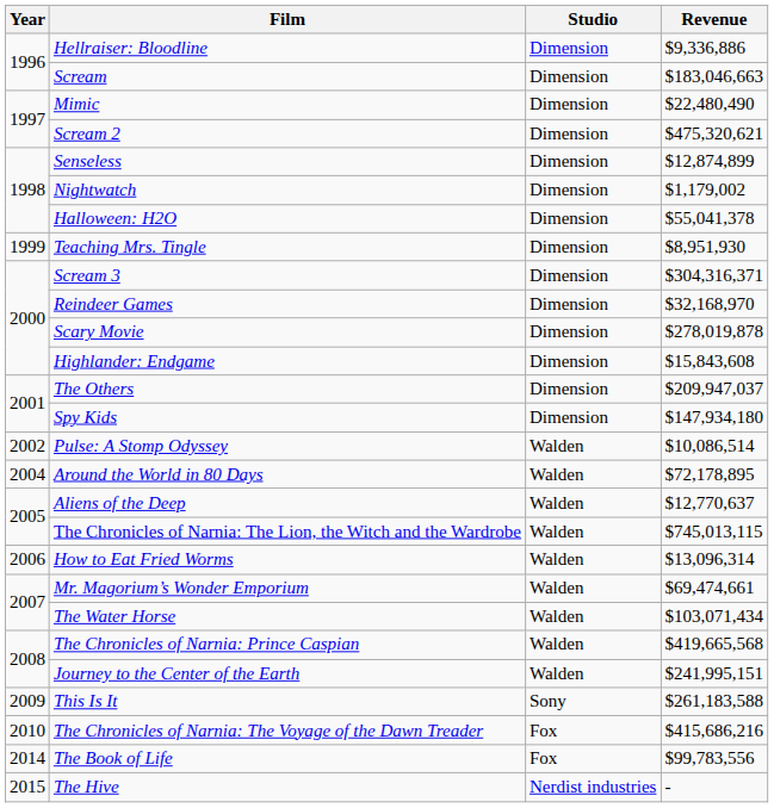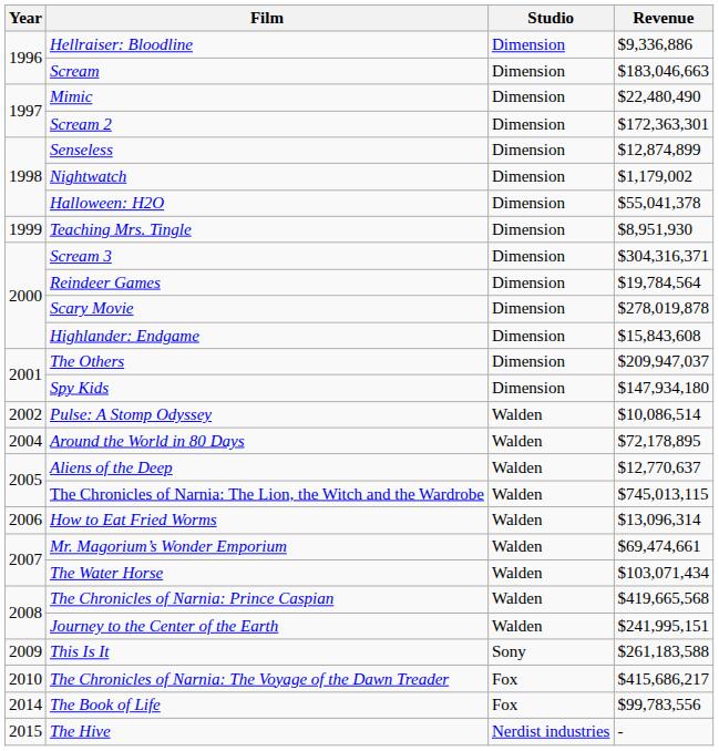 <table class="wikitable">
 <tr>
 <th>Year</th>
 <th>Film</th>
 <th>Studio</th>
 <th>Revenue</th>
 </tr>
 <tr>
 <td rowspan="2">1996</td>
 <td><em><a href='#'>Hellraiser: Bloodline</a></em></td>
 <td><a href='#'>Dimension</a></td>
 <td>$9,336,886</td>
 </tr>
 <tr>
 <td><a href='#'><em>Scream</em></a></td>
 <td>Dimension</td>
 <td>$183,046,663</td>
 </tr>
 <tr>
 <td rowspan="2">1997</td>
 <td><a href='#'><em>Mimic</em></a></td>
 <td>Dimension</td>
 <td>$22,480,490</td>
 </tr>
 <tr>
 <td><em><a href='#'>Scream 2</a></em></td>
 <td>Dimension</td>
-<td>$475,320,621</td>
+<td>$172,363,301</td>
 </tr>
 <tr>
 <td rowspan="3">1998</td>
 <td><em><a href='#'>Senseless</a></em></td>
 <td>Dimension</td>
 <td>$12,874,899</td>
 </tr>
 <tr>
 <td><a href='#'><em>Nightwatch</em></a></td>
 <td>Dimension</td>
 <td>$1,179,002</td>
 </tr>
 <tr>
 <td><a href='#'><em>Halloween: H2O</em></a></td>
 <td>Dimension</td>
 <td>$55,041,378</td>
 </tr>
 <tr>
 <td>1999</td>
 <td><em><a href='#'>Teaching Mrs. Tingle</a></em></td>
 <td>Dimension</td>
 <td>$8,951,930</td>
 </tr>
 <tr>
 <td rowspan="4">2000</td>
 <td><em><a href='#'>Scream 3</a></em></td>
 <td>Dimension</td>
 <td>$304,316,371</td>
 </tr>
 <tr>
 <td><em><a href='#'>Reindeer Games</a></em></td>
 <td>Dimension</td>
-<td>$32,168,970</td>
+<td>$19,784,564</td>
 </tr>
 <tr>
 <td><em><a href='#'>Scary Movie</a></em></td>
 <td>Dimension</td>
 <td>$278,019,878</td>
 </tr>
 <tr>
 <td><em><a href='#'>Highlander: Endgame</a></em></td>
 <td>Dimension</td>
 <td>$15,843,608</td>
 </tr>
 <tr>
 <td rowspan="2">2001</td>
 <td><a href='#'><em>The Others</em></a></td>
 <td>Dimension</td>
 <td>$209,947,037</td>
 </tr>
 <tr>
 <td><em><a href='#'>Spy Kids</a></em></td>
 <td>Dimension</td>
 <td>$147,934,180</td>
 </tr>
 <tr>
 <td>2002</td>
 <td><em><a href='#'>Pulse: A Stomp Odyssey</a></em></td>
 <td>Walden</td>
 <td>$10,086,514</td>
 </tr>
 <tr>
 <td>2004</td>
 <td><a href='#'><em>Around the World in 80 Days</em></a></td>
 <td>Walden</td>
 <td>$72,178,895</td>
 </tr>
 <tr>
 <td rowspan="2">2005</td>
 <td><em><a href='#'>Aliens of the Deep</a></em></td>
 <td>Walden</td>
 <td>$12,770,637</td>
 </tr>
 <tr>
 <td><a href='#'>The Chronicles of Narnia: The Lion, the Witch and the Wardrobe</a></td>
 <td>Walden</td>
 <td>$745,013,115</td>
 </tr>
 <tr>
 <td>2006</td>
 <td><a href='#'><em>How to Eat Fried Worms</em></a></td>
 <td>Walden</td>
 <td>$13,096,314</td>
 </tr>
 <tr>
 <td rowspan="2">2007</td>
 <td><em><a href='#'>Mr. Magorium’s Wonder Emporium</a></em></td>
 <td>Walden</td>
 <td>$69,474,661</td>
 </tr>
 <tr>
 <td><a href='#'><em>The Water Horse</em></a></td>
 <td>Walden</td>
 <td>$103,071,434</td>
 </tr>
 <tr>
 <td rowspan="2">2008</td>
 <td><em><a href='#'>The Chronicles of Narnia: Prince Caspian</a></em></td>
 <td>Walden</td>
 <td>$419,665,568</td>
 </tr>
 <tr>
 <td><a href='#'><em>Journey to the Center of the Earth</em></a></td>
 <td>Walden</td>
 <td>$241,995,151</td>
 </tr>
 <tr>
 <td>2009</td>
 <td><a href='#'><em>This Is It</em></a></td>
 <td>Sony</td>
 <td>$261,183,588</td>
 </tr>
 <tr>
 <td>2010</td>
 <td><em><a href='#'>The Chronicles of Narnia: The Voyage of the Dawn Treader</a></em></td>
 <td>Fox</td>
-<td>$415,686,216</td>
+<td>$415,686,217</td>
 </tr>
 <tr>
 <td>2014</td>
 <td><em><a href='#'>The Book of Life</a></em></td>
 <td>Fox</td>
 <td>$99,783,556</td>
 </tr>
 <tr>
 <td>2015</td>
 <td><a href='#'><em>The Hive</em></a></td>
 <td><a href='#'>Nerdist industries</a></td>
 <td>-</td>
 </tr>
 </table>
